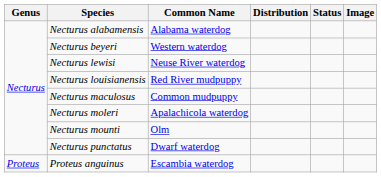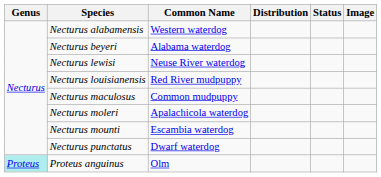 <table class="wikitable sortable">
 <tr>
 <th>Genus</th>
 <th>Species</th>
 <th>Common Name</th>
 <th>Distribution</th>
 <th>Status</th>
 <th>Image</th>
 </tr>
 <tr>
 <td rowspan="8"><em><a href='#'>Necturus</a></em></td>
 <td><em>Necturus alabamensis</em></td>
-<td><a href='#'>Alabama waterdog</a></td>
+<td><a href='#'>Western waterdog</a></td>
 <td></td>
 <td></td>
 <td></td>
 </tr>
 <tr>
 <td><em>Necturus beyeri</em></td>
-<td><a href='#'>Western waterdog</a></td>
+<td><a href='#'>Alabama waterdog</a></td>
 <td></td>
 <td></td>
 <td></td>
 </tr>
 <tr>
 <td><em>Necturus lewisi</em></td>
 <td><a href='#'>Neuse River waterdog</a></td>
 <td></td>
 <td></td>
 <td></td>
 </tr>
 <tr>
 <td><em>Necturus louisianensis</em></td>
 <td><a href='#'>Red River mudpuppy</a></td>
 <td></td>
 <td></td>
 <td></td>
 </tr>
 <tr>
 <td><em>Necturus maculosus</em></td>
 <td><a href='#'>Common mudpuppy</a></td>
 <td></td>
 <td></td>
 <td></td>
 </tr>
 <tr>
 <td><em>Necturus moleri</em></td>
 <td><a href='#'>Apalachicola waterdog</a></td>
 <td></td>
 <td></td>
 <td></td>
 </tr>
 <tr>
 <td><em>Necturus mounti</em></td>
-<td><a href='#'>Olm</a></td>
+<td><a href='#'>Escambia waterdog</a></td>
 <td></td>
 <td></td>
 <td></td>
 </tr>
 <tr>
 <td><em>Necturus punctatus</em></td>
 <td><a href='#'>Dwarf waterdog</a></td>
 <td></td>
 <td></td>
 <td></td>
 </tr>
 <tr>
-<td><a href='#'><em>Proteus</em></a></td>
+<td style="background: paleturquoise;"><a href='#'><em>Proteus</em></a></td>
 <td><em>Proteus anguinus</em></td>
-<td><a href='#'>Escambia waterdog</a></td>
+<td><a href='#'>Olm</a></td>
 <td></td>
 <td></td>
 <td></td>
 </tr>
 </table>
